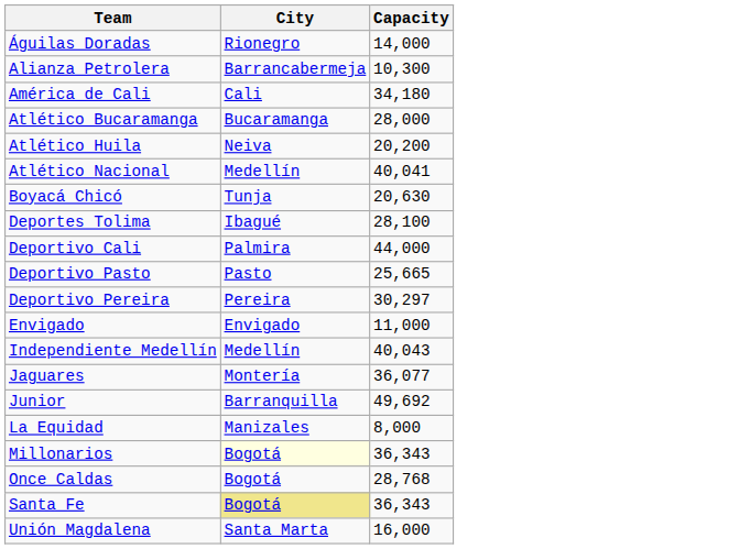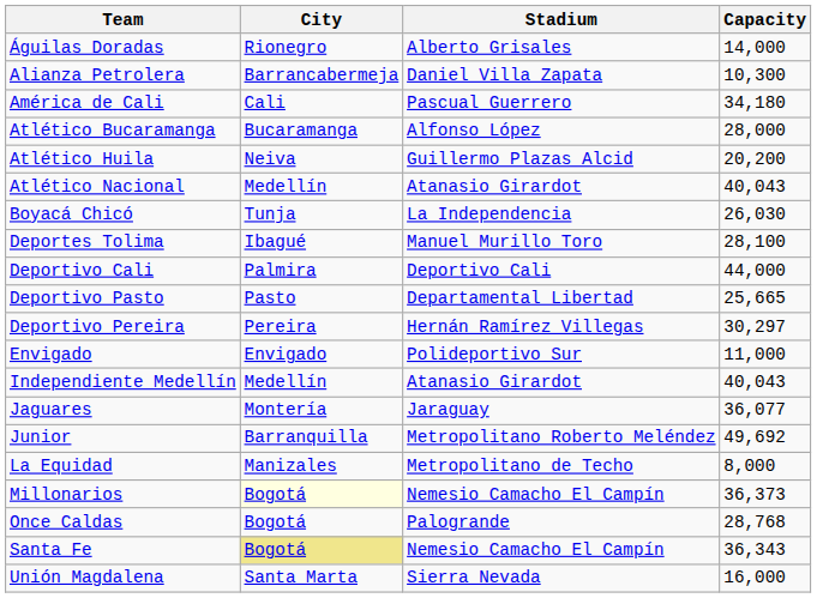 <table class="wikitable sortable">
 <tr>
 <th>Team</th>
 <th>City</th>
+<th>Stadium</th>
 <th>Capacity</th>
 </tr>
 <tr>
 <td><a href='#'>Águilas Doradas</a></td>
 <td><a href='#'>Rionegro</a></td>
+<td><a href='#'>Alberto Grisales</a></td>
 <td>14,000</td>
 </tr>
 <tr>
 <td><a href='#'>Alianza Petrolera</a></td>
 <td><a href='#'>Barrancabermeja</a></td>
+<td><a href='#'>Daniel Villa Zapata</a></td>
 <td>10,300</td>
 </tr>
 <tr>
 <td><a href='#'>América de Cali</a></td>
 <td><a href='#'>Cali</a></td>
+<td><a href='#'>Pascual Guerrero</a></td>
 <td>34,180</td>
 </tr>
 <tr>
 <td><a href='#'>Atlético Bucaramanga</a></td>
 <td><a href='#'>Bucaramanga</a></td>
+<td><a href='#'>Alfonso López</a></td>
 <td>28,000</td>
 </tr>
 <tr>
 <td><a href='#'>Atlético Huila</a></td>
 <td><a href='#'>Neiva</a></td>
+<td><a href='#'>Guillermo Plazas Alcid</a></td>
 <td>20,200</td>
 </tr>
 <tr>
 <td><a href='#'>Atlético Nacional</a></td>
 <td><a href='#'>Medellín</a></td>
-<td>40,041</td>
+<td><a href='#'>Atanasio Girardot</a></td>
+<td>40,043</td>
 </tr>
 <tr>
 <td><a href='#'>Boyacá Chicó</a></td>
 <td><a href='#'>Tunja</a></td>
-<td>20,630</td>
+<td><a href='#'>La Independencia</a></td>
+<td>26,030</td>
 </tr>
 <tr>
 <td><a href='#'>Deportes Tolima</a></td>
 <td><a href='#'>Ibagué</a></td>
+<td><a href='#'>Manuel Murillo Toro</a></td>
 <td>28,100</td>
 </tr>
 <tr>
 <td><a href='#'>Deportivo Cali</a></td>
 <td><a href='#'>Palmira</a></td>
+<td><a href='#'>Deportivo Cali</a></td>
 <td>44,000</td>
 </tr>
 <tr>
 <td><a href='#'>Deportivo Pasto</a></td>
 <td><a href='#'>Pasto</a></td>
+<td><a href='#'>Departamental Libertad</a></td>
 <td>25,665</td>
 </tr>
 <tr>
 <td><a href='#'>Deportivo Pereira</a></td>
 <td><a href='#'>Pereira</a></td>
+<td><a href='#'>Hernán Ramírez Villegas</a></td>
 <td>30,297</td>
 </tr>
 <tr>
 <td><a href='#'>Envigado</a></td>
 <td><a href='#'>Envigado</a></td>
+<td><a href='#'>Polideportivo Sur</a></td>
 <td>11,000</td>
 </tr>
 <tr>
 <td><a href='#'>Independiente Medellín</a></td>
 <td><a href='#'>Medellín</a></td>
+<td><a href='#'>Atanasio Girardot</a></td>
 <td>40,043</td>
 </tr>
 <tr>
 <td><a href='#'>Jaguares</a></td>
 <td><a href='#'>Montería</a></td>
+<td><a href='#'>Jaraguay</a></td>
 <td>36,077</td>
 </tr>
 <tr>
 <td><a href='#'>Junior</a></td>
 <td><a href='#'>Barranquilla</a></td>
+<td><a href='#'>Metropolitano Roberto Meléndez</a></td>
 <td>49,692</td>
 </tr>
 <tr>
 <td><a href='#'>La Equidad</a></td>
 <td><a href='#'>Manizales</a></td>
+<td><a href='#'>Metropolitano de Techo</a></td>
 <td>8,000</td>
 </tr>
 <tr>
 <td><a href='#'>Millonarios</a></td>
 <td style="background: lightyellow;"><a href='#'>Bogotá</a></td>
-<td>36,343</td>
+<td><a href='#'>Nemesio Camacho El Campín</a></td>
+<td>36,373</td>
 </tr>
 <tr>
 <td><a href='#'>Once Caldas</a></td>
 <td><a href='#'>Bogotá</a></td>
+<td><a href='#'>Palogrande</a></td>
 <td>28,768</td>
 </tr>
 <tr>
 <td><a href='#'>Santa Fe</a></td>
 <td style="background: khaki;"><a href='#'>Bogotá</a></td>
+<td><a href='#'>Nemesio Camacho El Campín</a></td>
 <td>36,343</td>
 </tr>
 <tr>
 <td><a href='#'>Unión Magdalena</a></td>
 <td><a href='#'>Santa Marta</a></td>
+<td><a href='#'>Sierra Nevada</a></td>
 <td>16,000</td>
 </tr>
 </table>
